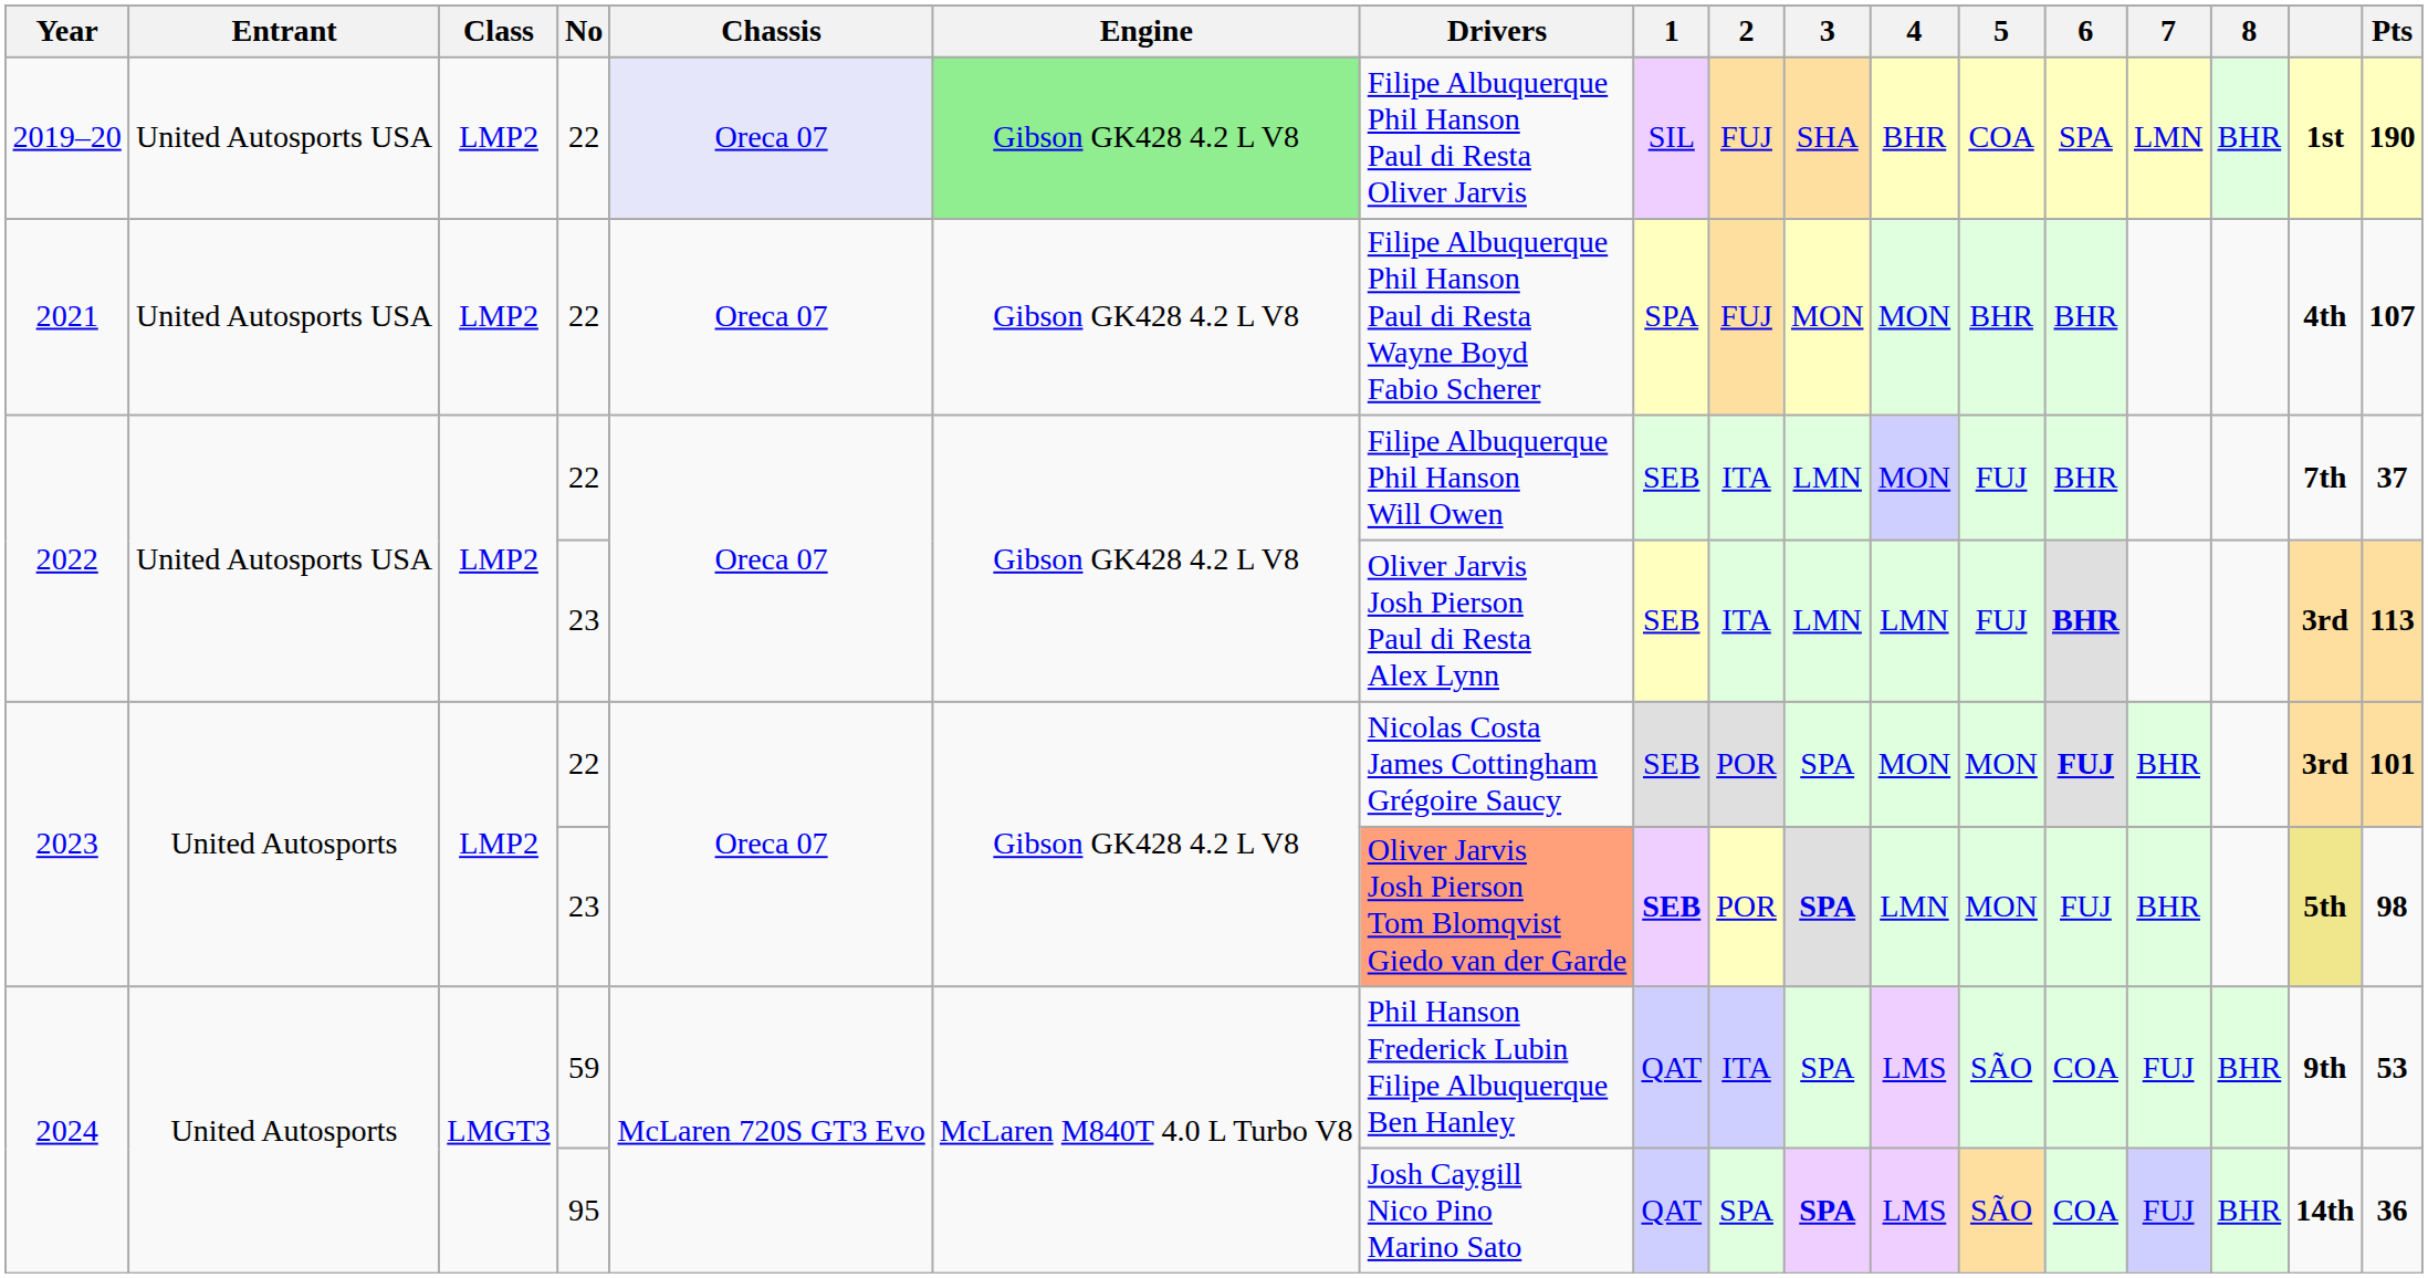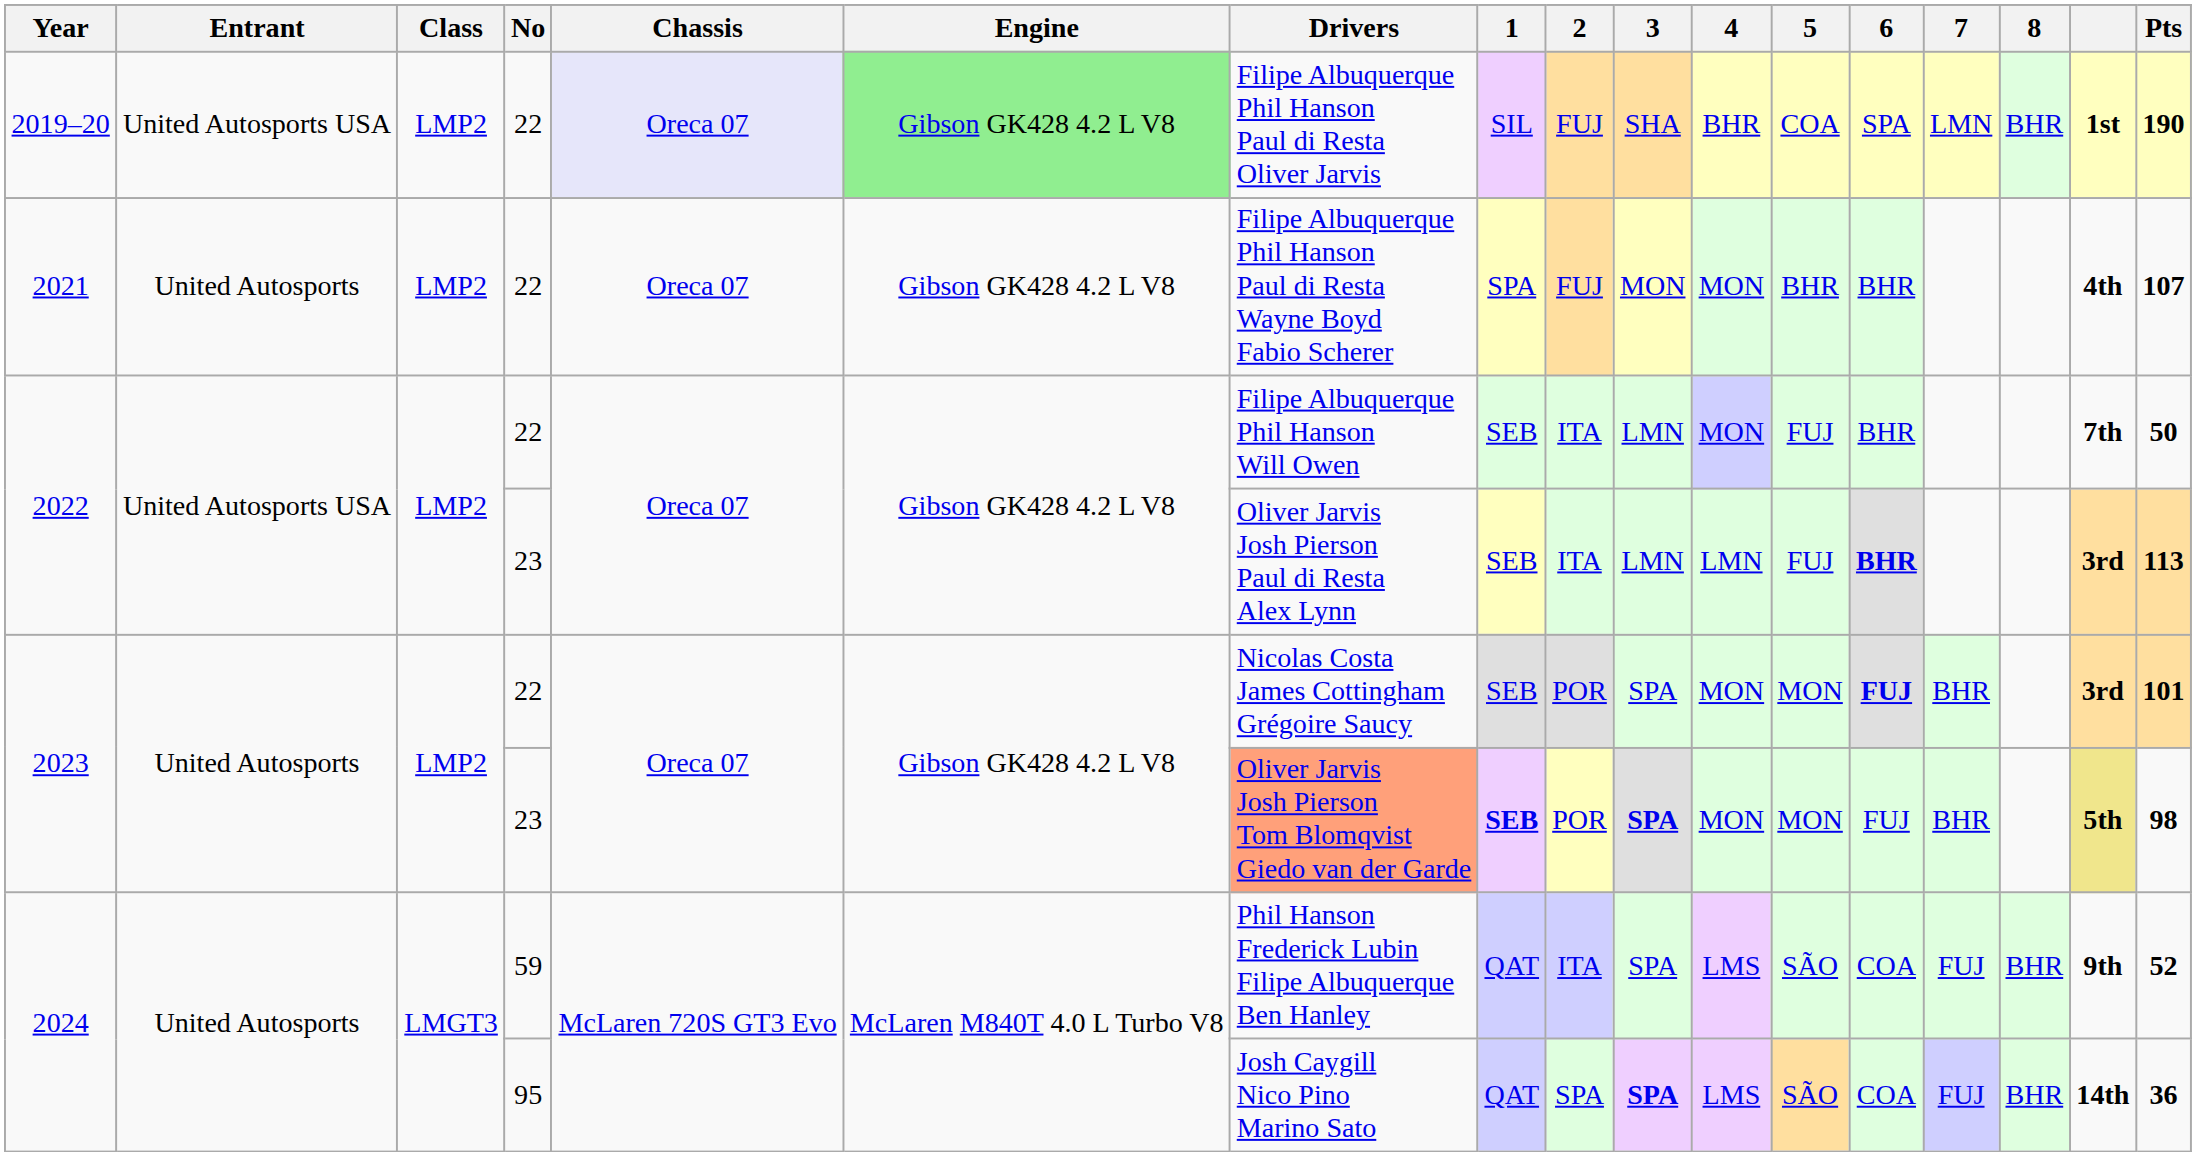 <table class="wikitable" style="font-size: 90%; text-align:center">
 <tr>
 <th>Year</th>
 <th>Entrant</th>
 <th>Class</th>
 <th>No</th>
 <th>Chassis</th>
 <th>Engine</th>
 <th>Drivers</th>
 <th>1</th>
 <th>2</th>
 <th>3</th>
 <th>4</th>
 <th>5</th>
 <th>6</th>
 <th>7</th>
 <th>8</th>
 <th></th>
 <th>Pts</th>
 </tr>
 <tr>
 <td><a href='#'>2019–20</a></td>
 <td> United Autosports USA</td>
 <td><a href='#'>LMP2</a></td>
 <td>22</td>
 <td style="background: lavender;"><a href='#'>Oreca 07</a></td>
 <td style="background: lightgreen;"><a href='#'>Gibson</a> GK428 4.2 L V8</td>
 <td align="left"> <a href='#'>Filipe Albuquerque</a><br> <a href='#'>Phil Hanson</a><br> <a href='#'>Paul di Resta</a><br> <a href='#'>Oliver Jarvis</a></td>
 <td style="background:#EFCFFF;"><a href='#'>SIL</a><br></td>
 <td style="background:#FFDF9F;"><a href='#'>FUJ</a><br></td>
 <td style="background:#FFDF9F;"><a href='#'>SHA</a><br></td>
 <td style="background:#FFFFBF;"><a href='#'>BHR</a><br></td>
 <td style="background:#FFFFBF;"><a href='#'>COA</a><br></td>
 <td style="background:#FFFFBF;"><a href='#'>SPA</a><br></td>
 <td style="background:#FFFFBF;"><a href='#'>LMN</a><br></td>
 <td style="background:#DFFFDF;"><a href='#'>BHR</a><br></td>
 <td style="background:#FFFFBF;"><strong>1st</strong></td>
 <td style="background:#FFFFBF;"><strong>190</strong></td>
 </tr>
 <tr>
 <td><a href='#'>2021</a></td>
-<td> United Autosports USA</td>
+<td> United Autosports</td>
 <td><a href='#'>LMP2</a></td>
 <td>22</td>
 <td><a href='#'>Oreca 07</a></td>
 <td><a href='#'>Gibson</a> GK428 4.2 L V8</td>
 <td align="left"> <a href='#'>Filipe Albuquerque</a><br> <a href='#'>Phil Hanson</a><br> <a href='#'>Paul di Resta</a><br> <a href='#'>Wayne Boyd</a><br> <a href='#'>Fabio Scherer</a></td>
 <td style="background:#FFFFBF;"><a href='#'>SPA</a><br></td>
 <td style="background:#FFDF9F;"><a href='#'>FUJ</a><br></td>
 <td style="background:#FFFFBF;"><a href='#'>MON</a><br></td>
 <td style="background:#DFFFDF;"><a href='#'>MON</a><br></td>
 <td style="background:#DFFFDF;"><a href='#'>BHR</a><br></td>
 <td style="background:#DFFFDF;"><a href='#'>BHR</a><br></td>
 <td></td>
 <td></td>
 <td><strong>4th</strong></td>
 <td><strong>107</strong></td>
 </tr>
 <tr>
 <td rowspan="2"><a href='#'>2022</a></td>
 <td rowspan="2"> United Autosports USA</td>
 <td rowspan="2"><a href='#'>LMP2</a></td>
 <td>22</td>
 <td rowspan="2"><a href='#'>Oreca 07</a></td>
 <td rowspan="2"><a href='#'>Gibson</a> GK428 4.2 L V8</td>
 <td align="left"> <a href='#'>Filipe Albuquerque</a><br> <a href='#'>Phil Hanson</a><br> <a href='#'>Will Owen</a></td>
 <td style="background:#DFFFDF;"><a href='#'>SEB</a><br></td>
 <td style="background:#DFFFDF;"><a href='#'>ITA</a><br></td>
 <td style="background:#DFFFDF;"><a href='#'>LMN</a><br></td>
 <td style="background:#CFCFFF;"><a href='#'>MON</a><br></td>
 <td style="background:#DFFFDF;"><a href='#'>FUJ</a><br></td>
 <td style="background:#DFFFDF;"><a href='#'>BHR</a><br></td>
 <td></td>
 <td></td>
 <td><strong>7th</strong></td>
-<td><strong>37</strong></td>
+<td><strong>50</strong></td>
 </tr>
 <tr>
 <td>23</td>
 <td align="left"> <a href='#'>Oliver Jarvis</a><br> <a href='#'>Josh Pierson</a><br> <a href='#'>Paul di Resta</a><br> <a href='#'>Alex Lynn</a></td>
 <td style="background:#FFFFBF;"><a href='#'>SEB</a><br></td>
 <td style="background:#DFFFDF;"><a href='#'>ITA</a><br></td>
 <td style="background:#DFFFDF;"><a href='#'>LMN</a><br></td>
 <td style="background:#DFFFDF;"><a href='#'>LMN</a><br></td>
 <td style="background:#DFFFDF;"><a href='#'>FUJ</a><br></td>
 <td style="background:#DFDFDF;"><strong><a href='#'>BHR</a><br></strong></td>
 <td></td>
 <td></td>
 <td style="background:#FFDF9F;"><strong>3rd</strong></td>
 <td style="background:#FFDF9F;"><strong>113</strong></td>
 </tr>
 <tr>
 <td rowspan="2"><a href='#'>2023</a></td>
 <td rowspan="2"> United Autosports</td>
 <td rowspan="2"><a href='#'>LMP2</a></td>
 <td>22</td>
 <td rowspan="2"><a href='#'>Oreca 07</a></td>
 <td rowspan="2"><a href='#'>Gibson</a> GK428 4.2 L V8</td>
 <td align="left"> <a href='#'>Nicolas Costa</a><br> <a href='#'>James Cottingham</a><br> <a href='#'>Grégoire Saucy</a></td>
 <td style="background:#DFDFDF;"><a href='#'>SEB</a><br></td>
 <td style="background:#DFDFDF;"><a href='#'>POR</a><br></td>
 <td style="background:#DFFFDF;"><a href='#'>SPA</a><br></td>
 <td style="background:#DFFFDF;"><a href='#'>MON</a><br></td>
 <td style="background:#DFFFDF;"><a href='#'>MON</a><br></td>
 <td style="background:#DFDFDF;"><strong><a href='#'>FUJ</a></strong><br></td>
 <td style="background:#DFFFDF;"><a href='#'>BHR</a><br></td>
 <td></td>
 <td style="background:#FFDF9F;"><strong>3rd</strong></td>
 <td style="background:#FFDF9F;"><strong>101</strong></td>
 </tr>
 <tr>
 <td>23</td>
 <td align="left" style="background: lightsalmon;"> <a href='#'>Oliver Jarvis</a><br> <a href='#'>Josh Pierson</a><br> <a href='#'>Tom Blomqvist</a><br> <a href='#'>Giedo van der Garde</a></td>
 <td style="background:#EFCFFF;"><strong><a href='#'>SEB</a></strong><br></td>
 <td style="background:#FFFFBF;"><a href='#'>POR</a><br></td>
 <td style="background:#DFDFDF;"><strong><a href='#'>SPA</a></strong><br></td>
-<td style="background:#DFFFDF;"><a href='#'>LMN</a><br></td>
+<td style="background:#DFFFDF;"><a href='#'>MON</a><br></td>
 <td style="background:#DFFFDF;"><a href='#'>MON</a><br></td>
 <td style="background:#DFFFDF;"><a href='#'>FUJ</a><br></td>
 <td style="background:#DFFFDF;"><a href='#'>BHR</a><br></td>
 <td></td>
 <td style="background: khaki;"><strong>5th</strong></td>
 <td><strong>98</strong></td>
 </tr>
 <tr>
 <td rowspan="2"><a href='#'>2024</a></td>
 <td rowspan="2"> United Autosports</td>
 <td rowspan="2"><a href='#'>LMGT3</a></td>
 <td>59</td>
 <td rowspan="2"><a href='#'>McLaren 720S GT3 Evo</a></td>
 <td rowspan="2"><a href='#'>McLaren</a> <a href='#'>M840T</a> 4.0 L Turbo V8</td>
 <td align="left"> <a href='#'>Phil Hanson</a><br> <a href='#'>Frederick Lubin</a><br> <a href='#'>Filipe Albuquerque</a><br> <a href='#'>Ben Hanley</a></td>
 <td style="background:#CFCFFF;"><a href='#'>QAT</a><br></td>
 <td style="background:#CFCFFF;"><a href='#'>ITA</a><br></td>
 <td style="background:#DFFFDF;"><a href='#'>SPA</a><br></td>
 <td style="background:#EFCFFF;"><a href='#'>LMS</a><br></td>
 <td style="background:#DFFFDF;"><a href='#'>SÃO</a><br></td>
 <td style="background:#dfffdf;"><a href='#'>COA</a><br></td>
 <td style="background:#dfffdf;"><a href='#'>FUJ</a><br></td>
 <td style="background:#dfffdf;"><a href='#'>BHR</a><br></td>
 <td><strong>9th</strong></td>
-<td><strong>53</strong></td>
+<td><strong>52</strong></td>
 </tr>
 <tr>
 <td>95</td>
 <td align="left"> <a href='#'>Josh Caygill</a><br> <a href='#'>Nico Pino</a><br> <a href='#'>Marino Sato</a></td>
 <td style="background:#CFCFFF;"><a href='#'>QAT</a><br></td>
 <td style="background:#DFFFDF;"><a href='#'>SPA</a><br></td>
 <td style="background:#EFCFFF;"><strong><a href='#'>SPA</a><br></strong></td>
 <td style="background:#EFCFFF;"><a href='#'>LMS</a><br></td>
 <td style="background:#FFDF9F;"><a href='#'>SÃO</a><br></td>
 <td style="background:#dfffdf;"><a href='#'>COA</a><br></td>
 <td style="background:#CFCFFF;"><a href='#'>FUJ</a><br></td>
 <td style="background:#dfffdf;"><a href='#'>BHR</a><br></td>
 <td><strong>14th</strong></td>
 <td><strong>36</strong></td>
 </tr>
 </table>
